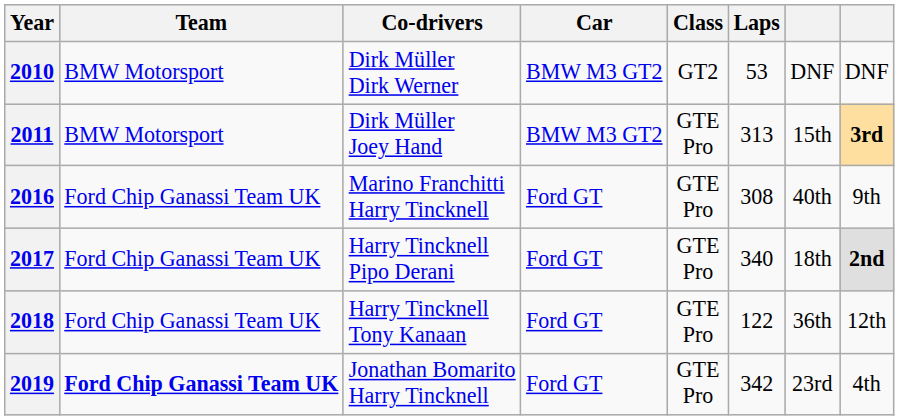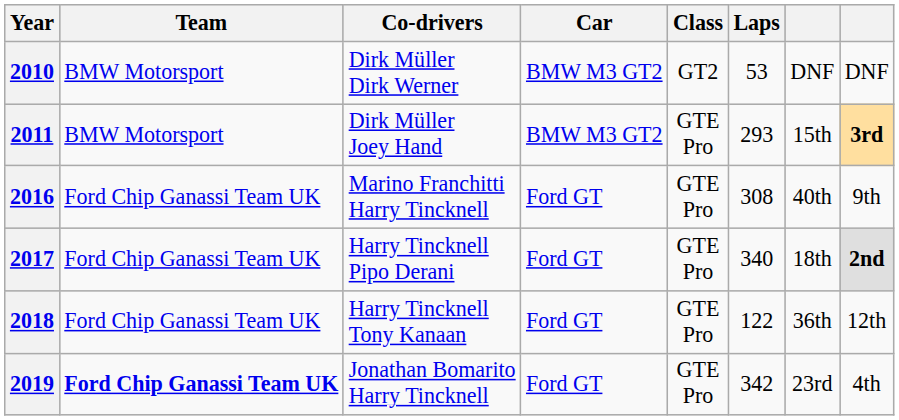 <table class="wikitable" style="text-align:center; font-size:90%">
 <tr>
 <th>Year</th>
 <th>Team</th>
 <th>Co-drivers</th>
 <th>Car</th>
 <th>Class</th>
 <th>Laps</th>
 <th></th>
 <th></th>
 </tr>
 <tr>
 <th><a href='#'>2010</a></th>
 <td align="left" nowrap> <a href='#'>BMW Motorsport</a></td>
 <td align="left" nowrap> <a href='#'>Dirk Müller</a><br> <a href='#'>Dirk Werner</a></td>
 <td align="left" nowrap><a href='#'>BMW M3 GT2</a></td>
 <td>GT2</td>
 <td>53</td>
 <td>DNF</td>
 <td>DNF</td>
 </tr>
 <tr>
 <th><a href='#'>2011</a></th>
 <td align="left" nowrap> <a href='#'>BMW Motorsport</a></td>
 <td align="left" nowrap> <a href='#'>Dirk Müller</a><br> <a href='#'>Joey Hand</a></td>
 <td align="left" nowrap><a href='#'>BMW M3 GT2</a></td>
 <td>GTE<br>Pro</td>
-<td>313</td>
+<td>293</td>
 <td>15th</td>
 <td style="background:#FFDF9F;"><strong>3rd</strong></td>
 </tr>
 <tr>
 <th><a href='#'>2016</a></th>
 <td align="left" nowrap> <a href='#'>Ford Chip Ganassi Team UK</a></td>
 <td align="left" nowrap> <a href='#'>Marino Franchitti</a><br> <a href='#'>Harry Tincknell</a></td>
 <td align="left" nowrap><a href='#'>Ford GT</a></td>
 <td>GTE<br>Pro</td>
 <td>308</td>
 <td>40th</td>
 <td>9th</td>
 </tr>
 <tr>
 <th><a href='#'>2017</a></th>
 <td align="left" nowrap> <a href='#'>Ford Chip Ganassi Team UK</a></td>
 <td align="left" nowrap> <a href='#'>Harry Tincknell</a><br> <a href='#'>Pipo Derani</a></td>
 <td align="left" nowrap><a href='#'>Ford GT</a></td>
 <td>GTE<br>Pro</td>
 <td>340</td>
 <td>18th</td>
 <td style="background:#DFDFDF;"><strong>2nd</strong></td>
 </tr>
 <tr>
 <th><a href='#'>2018</a></th>
 <td align="left" nowrap> <a href='#'>Ford Chip Ganassi Team UK</a></td>
 <td align="left" nowrap> <a href='#'>Harry Tincknell</a><br> <a href='#'>Tony Kanaan</a></td>
 <td align="left" nowrap><a href='#'>Ford GT</a></td>
 <td>GTE<br>Pro</td>
 <td>122</td>
 <td>36th</td>
 <td>12th</td>
 </tr>
 <tr>
 <th><a href='#'>2019</a></th>
 <td align="left" nowrap><strong> <a href='#'>Ford Chip Ganassi Team UK</a></strong></td>
 <td align="left" nowrap> <a href='#'>Jonathan Bomarito</a><br> <a href='#'>Harry Tincknell</a></td>
 <td align="left" nowrap><a href='#'>Ford GT</a></td>
 <td>GTE<br>Pro</td>
 <td>342</td>
 <td>23rd</td>
 <td>4th</td>
 </tr>
 </table>
